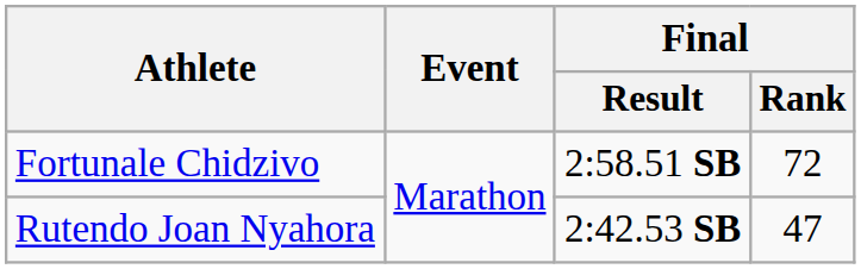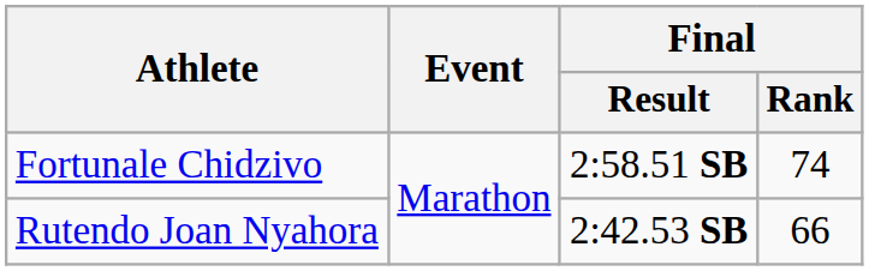 <table class="wikitable" style="font-size:90%">
 <tr>
 <th rowspan="2">Athlete</th>
 <th rowspan="2">Event</th>
 <th colspan="2">Final</th>
 </tr>
 <tr style="font-size:95%">
 <th>Result</th>
 <th>Rank</th>
 </tr>
 <tr style=text-align:center>
 <td style=text-align:left><a href='#'>Fortunale Chidzivo</a></td>
 <td style=text-align:left rowspan=2><a href='#'>Marathon</a></td>
 <td>2:58.51 <strong>SB</strong></td>
-<td>72</td>
+<td>74</td>
 </tr>
 <tr style=text-align:center>
 <td style=text-align:left><a href='#'>Rutendo Joan Nyahora</a></td>
 <td>2:42.53 <strong>SB</strong></td>
-<td>47</td>
+<td>66</td>
 </tr>
 </table>
